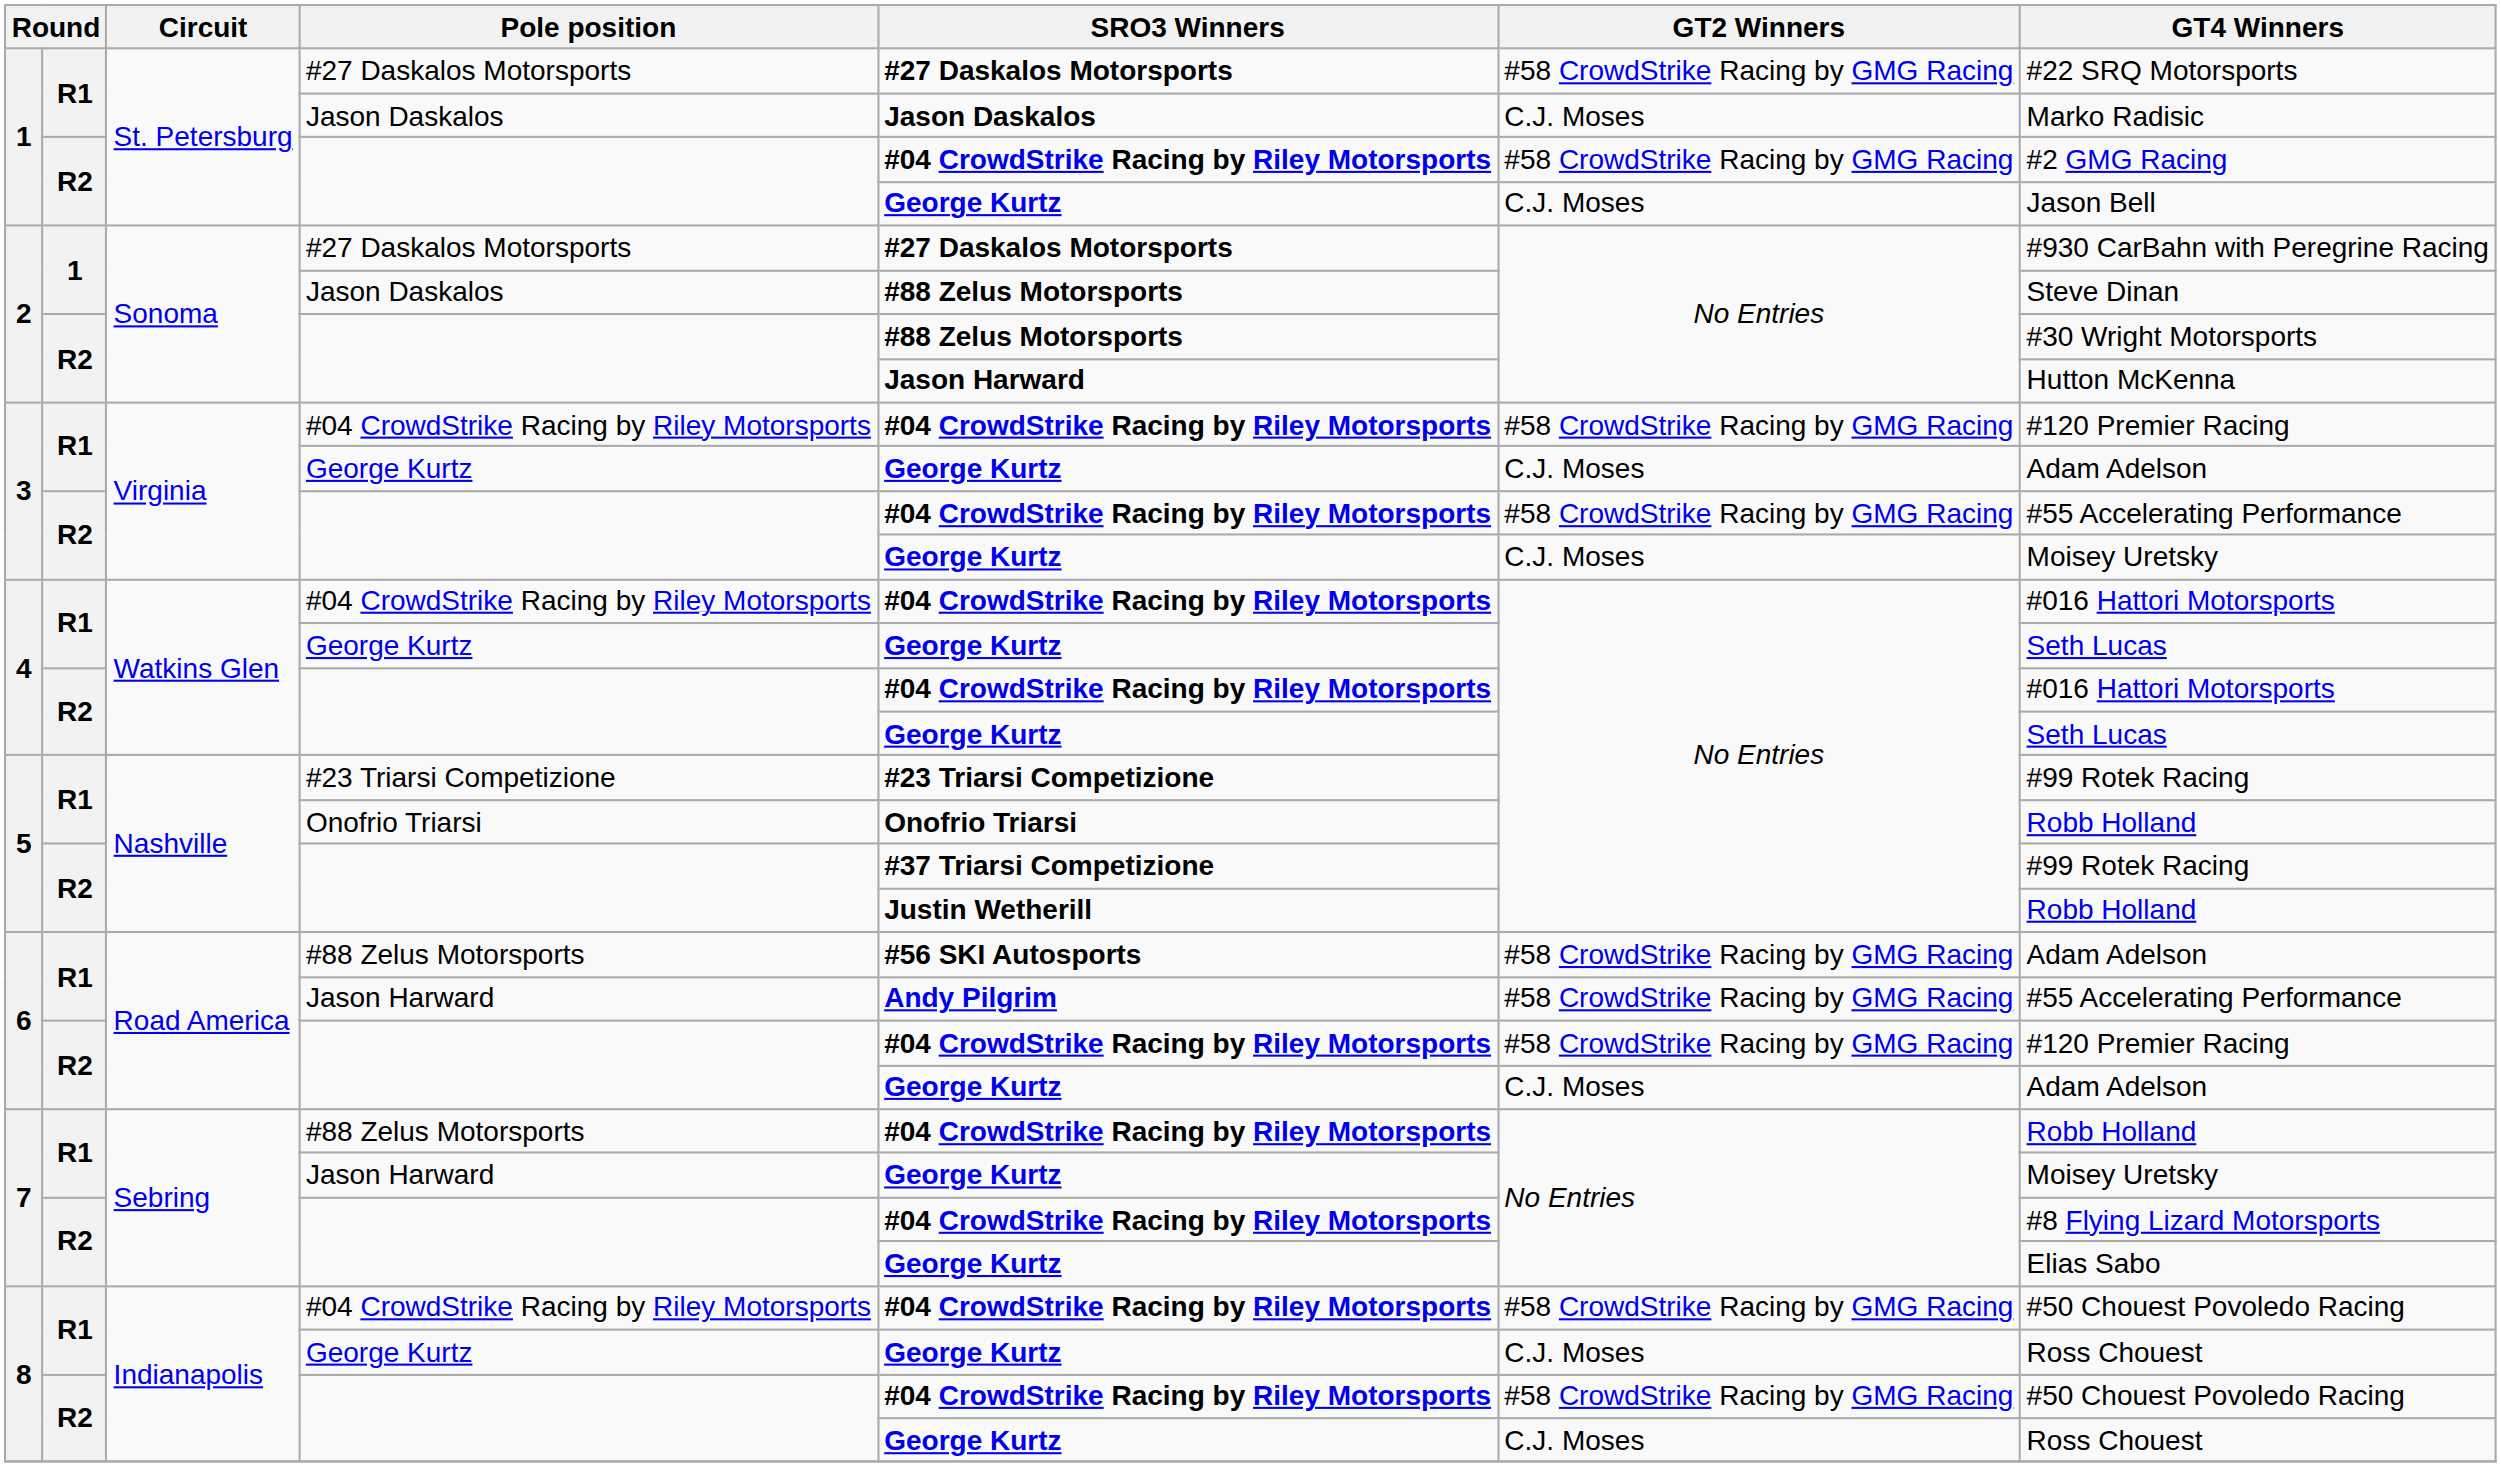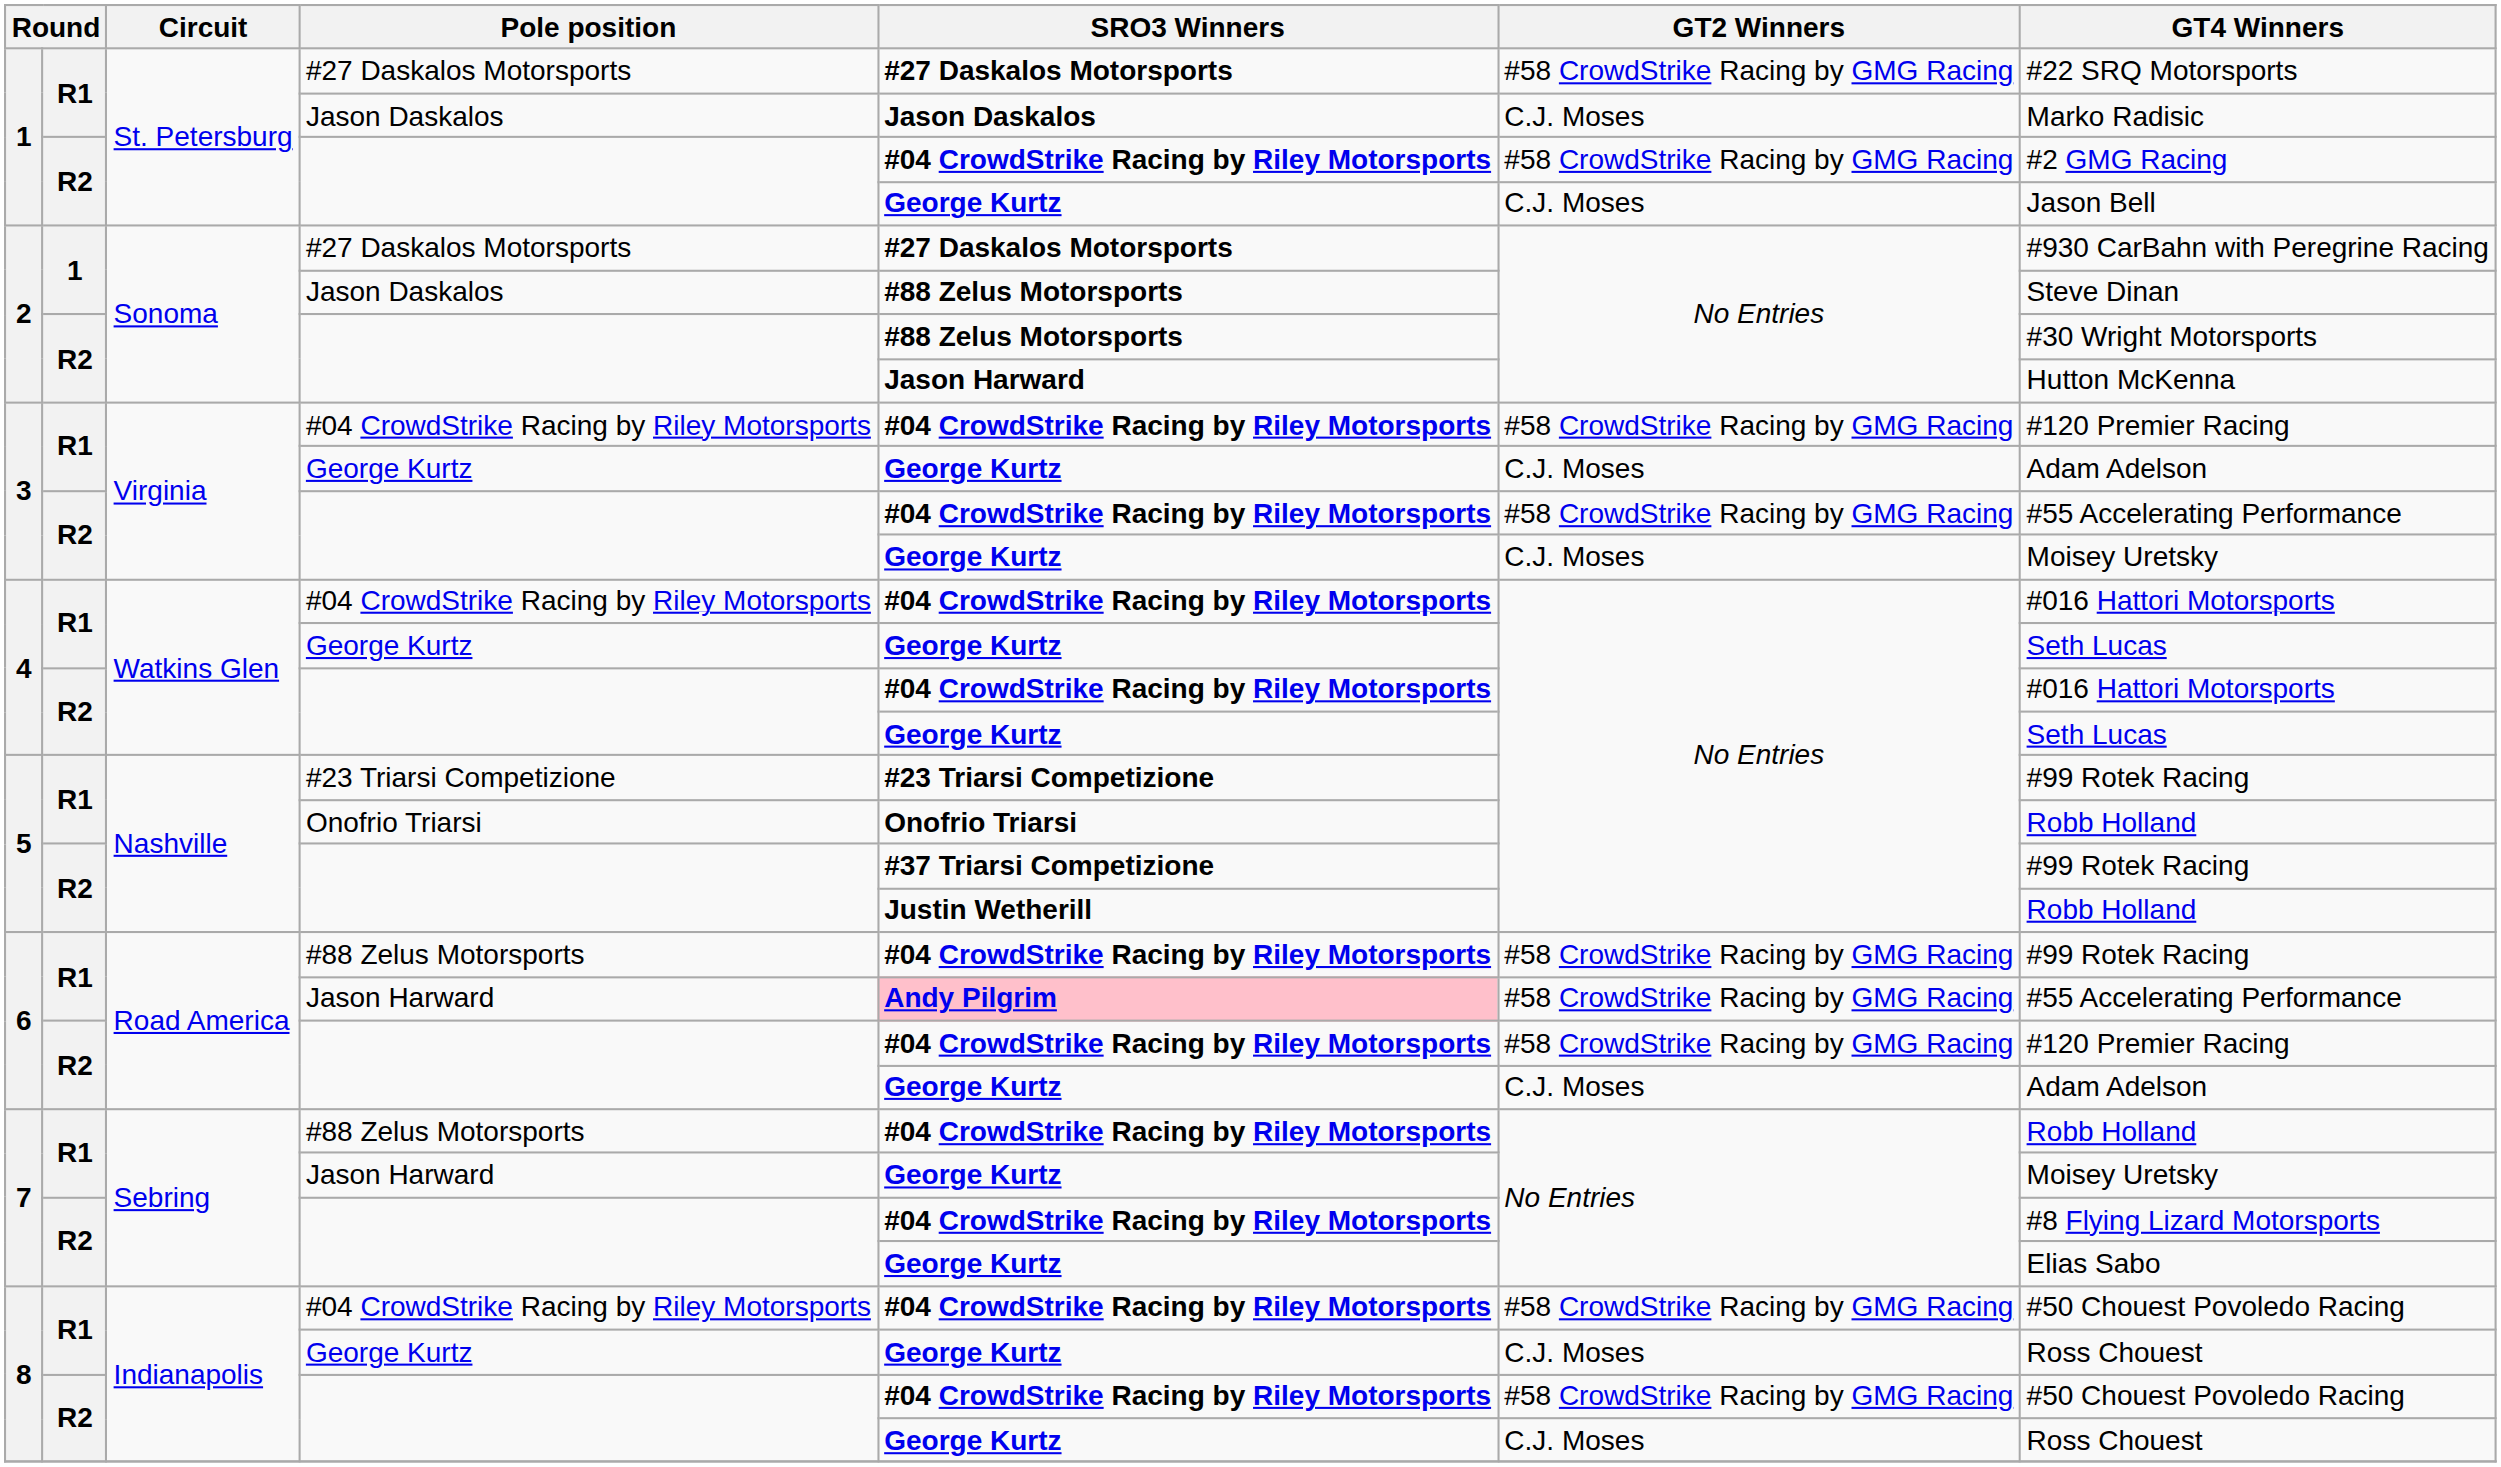 <table class="wikitable" style="font-size:85%;">
 <tr>
 <th colspan=2>Round</th>
 <th>Circuit</th>
 <th>Pole position</th>
 <th>SRO3 Winners</th>
 <th>GT2 Winners</th>
 <th>GT4 Winners</th>
 </tr>
 <tr>
 <th rowspan=4>1</th>
 <th rowspan=2>R1</th>
 <td rowspan=4> <a href='#'>St. Petersburg</a></td>
 <td> #27 Daskalos Motorsports</td>
 <td><strong> #27 Daskalos Motorsports</strong></td>
 <td> #58 <a href='#'>CrowdStrike</a> Racing by <a href='#'>GMG Racing</a></td>
 <td> #22 SRQ Motorsports</td>
 </tr>
 <tr>
 <td> Jason Daskalos</td>
 <td><strong> Jason Daskalos</strong></td>
 <td> C.J. Moses</td>
 <td> Marko Radisic</td>
 </tr>
 <tr>
 <th rowspan=2>R2</th>
 <td rowspan=2></td>
 <td><strong> #04 <a href='#'>CrowdStrike</a> Racing by <a href='#'>Riley Motorsports</a></strong></td>
 <td> #58 <a href='#'>CrowdStrike</a> Racing by <a href='#'>GMG Racing</a></td>
 <td> #2 <a href='#'>GMG Racing</a></td>
 </tr>
 <tr>
 <td><strong> <a href='#'>George Kurtz</a></strong></td>
 <td> C.J. Moses</td>
 <td> Jason Bell</td>
 </tr>
 <tr>
 <th rowspan=4>2</th>
 <th rowspan=2>1</th>
 <td rowspan=4> <a href='#'>Sonoma</a></td>
 <td> #27 Daskalos Motorsports</td>
 <td><strong> #27 Daskalos Motorsports</strong></td>
 <td rowspan=4 align=center><em>No Entries</em></td>
 <td> #930 CarBahn with Peregrine Racing</td>
 </tr>
 <tr>
 <td> Jason Daskalos</td>
 <td><strong> #88 Zelus Motorsports</strong></td>
 <td> Steve Dinan</td>
 </tr>
 <tr>
 <th rowspan=2>R2</th>
 <td rowspan=2></td>
 <td><strong> #88 Zelus Motorsports</strong></td>
 <td> #30 Wright Motorsports</td>
 </tr>
 <tr>
 <td><strong> Jason Harward</strong></td>
 <td> Hutton McKenna</td>
 </tr>
 <tr>
 <th rowspan=4>3</th>
 <th rowspan=2>R1</th>
 <td rowspan=4> <a href='#'>Virginia</a></td>
 <td> #04 <a href='#'>CrowdStrike</a> Racing by <a href='#'>Riley Motorsports</a></td>
 <td><strong> #04 <a href='#'>CrowdStrike</a> Racing by <a href='#'>Riley Motorsports</a></strong></td>
 <td> #58 <a href='#'>CrowdStrike</a> Racing by <a href='#'>GMG Racing</a></td>
 <td> #120 Premier Racing</td>
 </tr>
 <tr>
 <td> <a href='#'>George Kurtz</a></td>
 <td><strong> <a href='#'>George Kurtz</a></strong></td>
 <td> C.J. Moses</td>
 <td> Adam Adelson</td>
 </tr>
 <tr>
 <th rowspan=2>R2</th>
 <td rowspan=2></td>
 <td><strong> #04 <a href='#'>CrowdStrike</a> Racing by <a href='#'>Riley Motorsports</a></strong></td>
 <td> #58 <a href='#'>CrowdStrike</a> Racing by <a href='#'>GMG Racing</a></td>
 <td> #55 Accelerating Performance</td>
 </tr>
 <tr>
 <td><strong> <a href='#'>George Kurtz</a></strong></td>
 <td> C.J. Moses</td>
 <td>Moisey Uretsky</td>
 </tr>
 <tr>
 <th rowspan=4>4</th>
 <th rowspan=2>R1</th>
 <td rowspan=4> <a href='#'>Watkins Glen</a></td>
 <td> #04 <a href='#'>CrowdStrike</a> Racing by <a href='#'>Riley Motorsports</a></td>
 <td><strong> #04 <a href='#'>CrowdStrike</a> Racing by <a href='#'>Riley Motorsports</a></strong></td>
 <td rowspan=8 align=center><em>No Entries</em></td>
 <td> #016 <a href='#'>Hattori Motorsports</a></td>
 </tr>
 <tr>
 <td> <a href='#'>George Kurtz</a></td>
 <td><strong> <a href='#'>George Kurtz</a></strong></td>
 <td> <a href='#'>Seth Lucas</a></td>
 </tr>
 <tr>
 <th rowspan=2>R2</th>
 <td rowspan=2></td>
 <td><strong> #04 <a href='#'>CrowdStrike</a> Racing by <a href='#'>Riley Motorsports</a></strong></td>
 <td> #016 <a href='#'>Hattori Motorsports</a></td>
 </tr>
 <tr>
 <td><strong> <a href='#'>George Kurtz</a></strong></td>
 <td> <a href='#'>Seth Lucas</a></td>
 </tr>
 <tr>
 <th rowspan=4>5</th>
 <th rowspan=2>R1</th>
 <td rowspan=4> <a href='#'>Nashville</a></td>
 <td> #23 Triarsi Competizione</td>
 <td><strong> #23 Triarsi Competizione</strong></td>
 <td> #99 Rotek Racing</td>
 </tr>
 <tr>
 <td> Onofrio Triarsi</td>
 <td><strong> Onofrio Triarsi</strong></td>
 <td> <a href='#'>Robb Holland</a></td>
 </tr>
 <tr>
 <th rowspan=2>R2</th>
 <td rowspan=2></td>
 <td><strong> #37 Triarsi Competizione</strong></td>
 <td> #99 Rotek Racing</td>
 </tr>
 <tr>
 <td><strong> Justin Wetherill</strong></td>
 <td> <a href='#'>Robb Holland</a></td>
 </tr>
 <tr>
 <th rowspan=4>6</th>
 <th rowspan=2>R1</th>
 <td rowspan=4> <a href='#'>Road America</a></td>
 <td> #88 Zelus Motorsports</td>
-<td><strong> #56 SKI Autosports</strong></td>
+<td><strong> #04 <a href='#'>CrowdStrike</a> Racing by <a href='#'>Riley Motorsports</a></strong></td>
 <td> #58 <a href='#'>CrowdStrike</a> Racing by <a href='#'>GMG Racing</a></td>
-<td> Adam Adelson</td>
+<td> #99 Rotek Racing</td>
 </tr>
 <tr>
 <td> Jason Harward</td>
-<td><strong> <a href='#'>Andy Pilgrim</a></strong></td>
+<td style="background: pink;"><strong> <a href='#'>Andy Pilgrim</a></strong></td>
 <td> #58 <a href='#'>CrowdStrike</a> Racing by <a href='#'>GMG Racing</a></td>
 <td> #55 Accelerating Performance</td>
 </tr>
 <tr>
 <th rowspan=2>R2</th>
 <td rowspan=2></td>
 <td><strong> #04 <a href='#'>CrowdStrike</a> Racing by <a href='#'>Riley Motorsports</a></strong></td>
 <td> #58 <a href='#'>CrowdStrike</a> Racing by <a href='#'>GMG Racing</a></td>
 <td> #120 Premier Racing</td>
 </tr>
 <tr>
 <td><strong> <a href='#'>George Kurtz</a></strong></td>
 <td> C.J. Moses</td>
 <td> Adam Adelson</td>
 </tr>
 <tr>
 <th rowspan=4>7</th>
 <th rowspan=2>R1</th>
 <td rowspan=4> <a href='#'>Sebring</a></td>
 <td> #88 Zelus Motorsports</td>
 <td><strong> #04 <a href='#'>CrowdStrike</a> Racing by <a href='#'>Riley Motorsports</a></strong></td>
 <td rowspan="4"><em>No Entries</em></td>
 <td> <a href='#'>Robb Holland</a></td>
 </tr>
 <tr>
 <td> Jason Harward</td>
 <td><strong> <a href='#'>George Kurtz</a></strong></td>
 <td>Moisey Uretsky</td>
 </tr>
 <tr>
 <th rowspan=2>R2</th>
 <td rowspan=2></td>
 <td><strong> #04 <a href='#'>CrowdStrike</a> Racing by <a href='#'>Riley Motorsports</a></strong></td>
 <td> #8 <a href='#'>Flying Lizard Motorsports</a></td>
 </tr>
 <tr>
 <td><strong> <a href='#'>George Kurtz</a></strong></td>
 <td> Elias Sabo</td>
 </tr>
 <tr>
 <th rowspan=4>8</th>
 <th rowspan=2>R1</th>
 <td rowspan=4> <a href='#'>Indianapolis</a></td>
 <td> #04 <a href='#'>CrowdStrike</a> Racing by <a href='#'>Riley Motorsports</a></td>
 <td><strong> #04 <a href='#'>CrowdStrike</a> Racing by <a href='#'>Riley Motorsports</a></strong></td>
 <td> #58 <a href='#'>CrowdStrike</a> Racing by <a href='#'>GMG Racing</a></td>
 <td> #50 Chouest Povoledo Racing</td>
 </tr>
 <tr>
 <td> <a href='#'>George Kurtz</a></td>
 <td><strong> <a href='#'>George Kurtz</a></strong></td>
 <td> C.J. Moses</td>
 <td> Ross Chouest</td>
 </tr>
 <tr>
 <th rowspan=2>R2</th>
 <td rowspan=2></td>
 <td><strong> #04 <a href='#'>CrowdStrike</a> Racing by <a href='#'>Riley Motorsports</a></strong></td>
 <td> #58 <a href='#'>CrowdStrike</a> Racing by <a href='#'>GMG Racing</a></td>
 <td> #50 Chouest Povoledo Racing</td>
 </tr>
 <tr>
 <td><strong> <a href='#'>George Kurtz</a></strong></td>
 <td> C.J. Moses</td>
 <td> Ross Chouest</td>
 </tr>
 <tr>
 </tr>
 </table>
